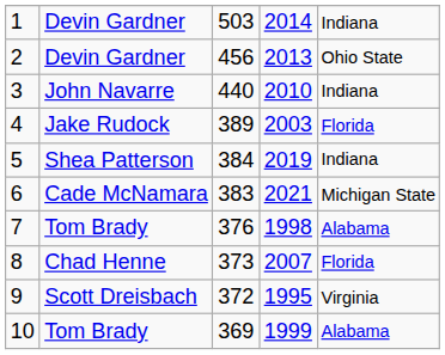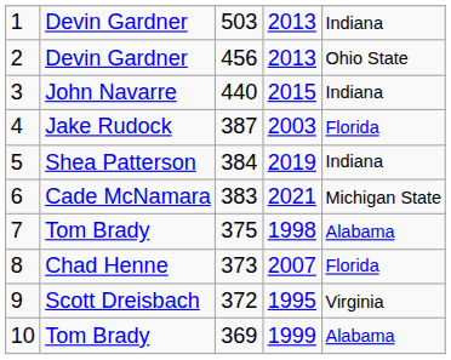 <table class="wikitable">
 <tr>
 </tr>
 <tr>
 <td>1</td>
 <td><a href='#'>Devin Gardner</a></td>
 <td>503</td>
-<td><a href='#'>2014</a></td>
+<td><a href='#'>2013</a></td>
 <td style="font-size:80%;">Indiana</td>
 </tr>
 <tr>
 <td>2</td>
 <td><a href='#'>Devin Gardner</a></td>
 <td>456</td>
 <td><a href='#'>2013</a></td>
 <td style="font-size:80%;">Ohio State</td>
 </tr>
 <tr>
 <td>3</td>
 <td><a href='#'>John Navarre</a></td>
 <td>440</td>
-<td><a href='#'>2010</a></td>
+<td><a href='#'>2015</a></td>
 <td style="font-size:80%;">Indiana</td>
 </tr>
 <tr>
 <td>4</td>
 <td><a href='#'>Jake Rudock</a></td>
-<td>389</td>
+<td>387</td>
 <td><a href='#'>2003</a></td>
 <td style="font-size:80%;"><a href='#'>Florida</a></td>
 </tr>
 <tr>
 <td>5</td>
 <td><a href='#'>Shea Patterson</a></td>
 <td>384</td>
 <td><a href='#'>2019</a></td>
 <td style="font-size:80%;">Indiana</td>
 </tr>
 <tr>
 <td>6</td>
 <td><a href='#'>Cade McNamara</a></td>
 <td>383</td>
 <td><a href='#'>2021</a></td>
 <td style="font-size:80%;">Michigan State</td>
 </tr>
 <tr>
 <td>7</td>
 <td><a href='#'>Tom Brady</a></td>
-<td>376</td>
+<td>375</td>
 <td><a href='#'>1998</a></td>
 <td style="font-size:80%;"><a href='#'>Alabama</a></td>
 </tr>
 <tr>
 <td>8</td>
 <td><a href='#'>Chad Henne</a></td>
 <td>373</td>
 <td><a href='#'>2007</a></td>
 <td style="font-size:80%;"><a href='#'>Florida</a></td>
 </tr>
 <tr>
 <td>9</td>
 <td><a href='#'>Scott Dreisbach</a></td>
 <td>372</td>
 <td><a href='#'>1995</a></td>
 <td style="font-size:80%;">Virginia</td>
 </tr>
 <tr>
 <td>10</td>
 <td><a href='#'>Tom Brady</a></td>
 <td>369</td>
 <td><a href='#'>1999</a></td>
 <td style="font-size:80%;"><a href='#'>Alabama</a></td>
 </tr>
 </table>
